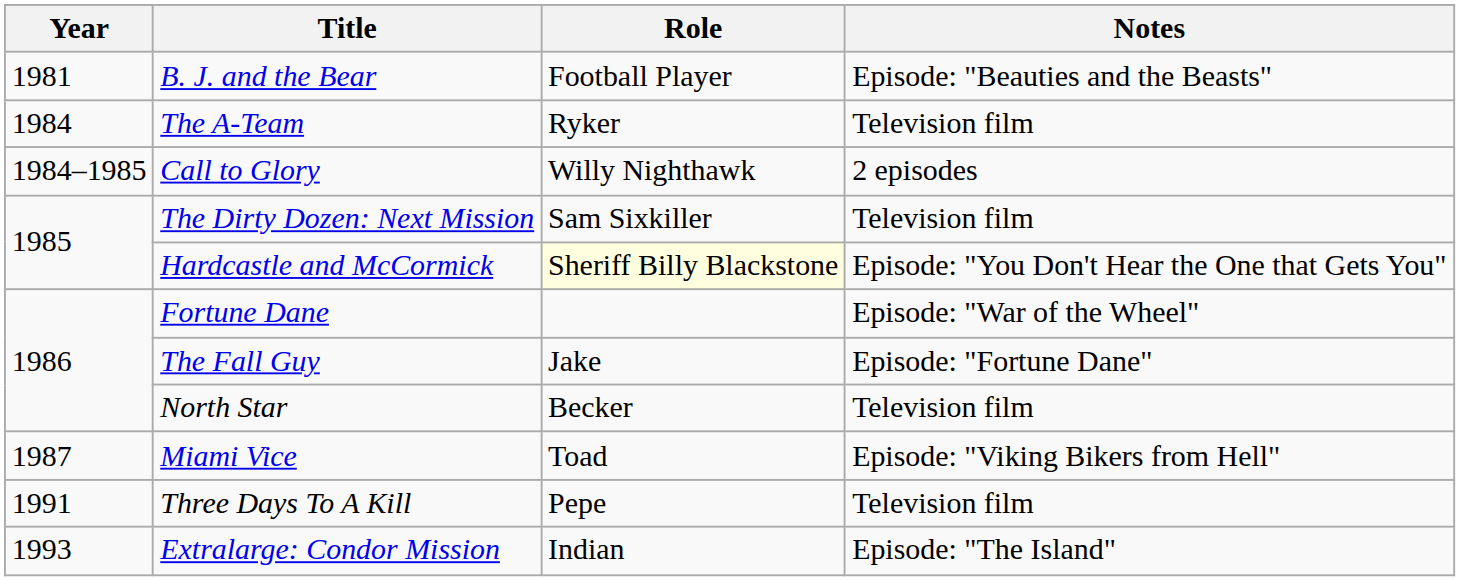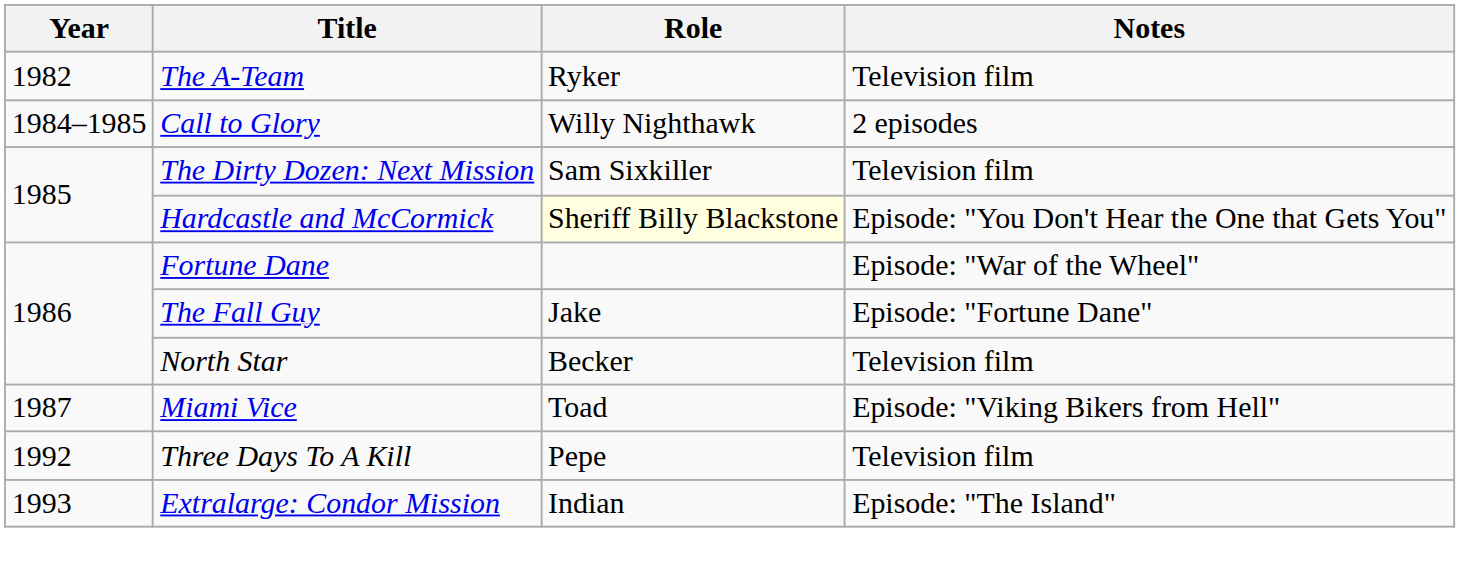 <table class="wikitable sortable">
 <tr>
 <th>Year</th>
 <th>Title</th>
 <th>Role</th>
 <th class="unsortable">Notes</th>
 </tr>
 <tr>
-<td>1981</td>
-<td><em><a href='#'>B. J. and the Bear</a></em></td>
-<td>Football Player</td>
-<td>Episode: "Beauties and the Beasts"</td>
-</tr>
-<tr>
-<td>1984</td>
+<td>1982</td>
 <td><em><a href='#'>The A-Team</a></em></td>
 <td>Ryker</td>
 <td>Television film</td>
 </tr>
 <tr>
 <td>1984–1985</td>
 <td><em><a href='#'>Call to Glory</a></em></td>
 <td>Willy Nighthawk</td>
 <td>2 episodes</td>
 </tr>
 <tr>
 <td rowspan="2">1985</td>
 <td><em><a href='#'>The Dirty Dozen: Next Mission</a></em></td>
 <td>Sam Sixkiller</td>
 <td>Television film</td>
 </tr>
 <tr>
 <td><em><a href='#'>Hardcastle and McCormick</a></em></td>
 <td style="background: lightyellow;">Sheriff Billy Blackstone</td>
 <td>Episode: "You Don't Hear the One that Gets You"</td>
 </tr>
 <tr>
 <td rowspan="3">1986</td>
 <td><em><a href='#'>Fortune Dane</a></em></td>
 <td></td>
 <td>Episode: "War of the Wheel"</td>
 </tr>
 <tr>
 <td><em><a href='#'>The Fall Guy</a></em></td>
 <td>Jake</td>
 <td>Episode: "Fortune Dane"</td>
 </tr>
 <tr>
 <td><em>North Star</em></td>
 <td>Becker</td>
 <td>Television film</td>
 </tr>
 <tr>
 <td>1987</td>
 <td><em><a href='#'>Miami Vice</a></em></td>
 <td>Toad</td>
 <td>Episode: "Viking Bikers from Hell"</td>
 </tr>
 <tr>
-<td>1991</td>
+<td>1992</td>
 <td><em>Three Days To A Kill</em></td>
 <td>Pepe</td>
 <td>Television film</td>
 </tr>
 <tr>
 <td>1993</td>
 <td><em><a href='#'>Extralarge: Condor Mission</a></em></td>
 <td>Indian</td>
 <td>Episode: "The Island"</td>
 </tr>
 </table>
